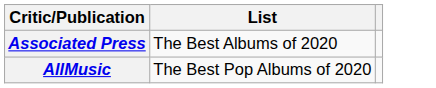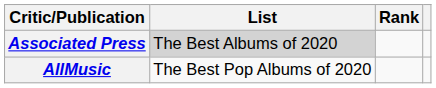 <table class="wikitable sortable plainrowheaders" style="border:none; margin:0;">
 <tr>
 <th scope="col">Critic/Publication</th>
 <th scope="col" class="unsortable">List</th>
+<th scope="col" data-sort-type="number">Rank</th>
 <th scope="col" class="unsortable"></th>
 </tr>
 <tr>
 <th scope="row"><em><a href='#'>Associated Press</a></em></th>
-<td>The Best Albums of 2020</td>
+<td style="background: lightgrey;">The Best Albums of 2020</td>
+<td></td>
 <td></td>
 </tr>
 <tr>
 <th scope="row"><em><a href='#'>AllMusic</a></em></th>
 <td>The Best Pop Albums of 2020</td>
 <td></td>
+<td></td>
 </tr>
 </table>
